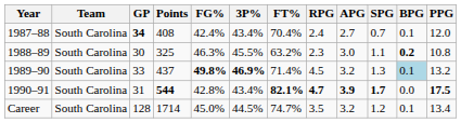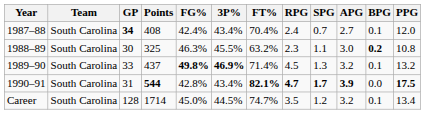 <table class="wikitable">
 <tr>
 <th>Year</th>
 <th>Team</th>
 <th>GP</th>
 <th>Points</th>
 <th>FG%</th>
 <th>3P%</th>
 <th>FT%</th>
 <th>RPG</th>
+<th>SPG</th>
 <th>APG</th>
-<th>SPG</th>
 <th>BPG</th>
 <th>PPG</th>
 </tr>
 <tr>
 <td>1987–88</td>
 <td>South Carolina</td>
 <td><strong>34</strong></td>
 <td>408</td>
 <td>42.4%</td>
 <td>43.4%</td>
 <td>70.4%</td>
 <td>2.4</td>
+<td>0.7</td>
 <td>2.7</td>
-<td>0.7</td>
 <td>0.1</td>
 <td>12.0</td>
 </tr>
 <tr>
 <td>1988–89</td>
 <td>South Carolina</td>
 <td>30</td>
 <td>325</td>
 <td>46.3%</td>
 <td>45.5%</td>
 <td>63.2%</td>
 <td>2.3</td>
+<td>1.1</td>
 <td>3.0</td>
-<td>1.1</td>
 <td><strong>0.2</strong></td>
 <td>10.8</td>
 </tr>
 <tr>
 <td>1989–90</td>
 <td>South Carolina</td>
 <td>33</td>
 <td>437</td>
 <td><strong>49.8%</strong></td>
 <td><strong>46.9%</strong></td>
 <td>71.4%</td>
 <td>4.5</td>
+<td>1.3</td>
 <td>3.2</td>
-<td>1.3</td>
-<td style="background: lightblue;">0.1</td>
+<td>0.1</td>
 <td>13.2</td>
 </tr>
 <tr>
 <td>1990–91</td>
 <td>South Carolina</td>
 <td>31</td>
 <td><strong>544</strong></td>
 <td>42.8%</td>
 <td>43.4%</td>
 <td><strong>82.1%</strong></td>
 <td><strong>4.7</strong></td>
+<td><strong>1.7</strong></td>
 <td><strong>3.9</strong></td>
-<td><strong>1.7</strong></td>
 <td>0.0</td>
 <td><strong>17.5</strong></td>
 </tr>
 <tr>
 <td>Career</td>
 <td>South Carolina</td>
 <td>128</td>
 <td>1714</td>
 <td>45.0%</td>
 <td>44.5%</td>
 <td>74.7%</td>
 <td>3.5</td>
+<td>1.2</td>
 <td>3.2</td>
-<td>1.2</td>
 <td>0.1</td>
 <td>13.4</td>
 </tr>
 </table>
